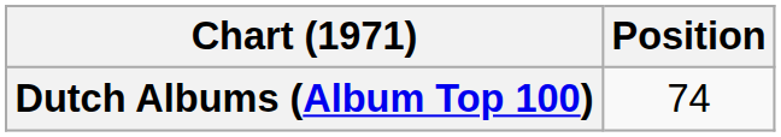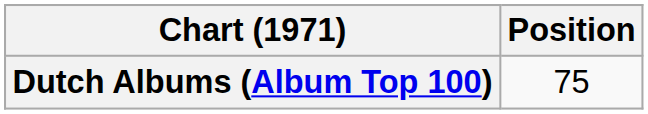 <table class="wikitable plainrowheaders" style="text-align:center">
 <tr>
 <th scope="col">Chart (1971)</th>
 <th scope="col">Position</th>
 </tr>
 <tr>
 <th scope="row">Dutch Albums (<a href='#'>Album Top 100</a>)</th>
-<td>74</td>
+<td>75</td>
 </tr>
 </table>
